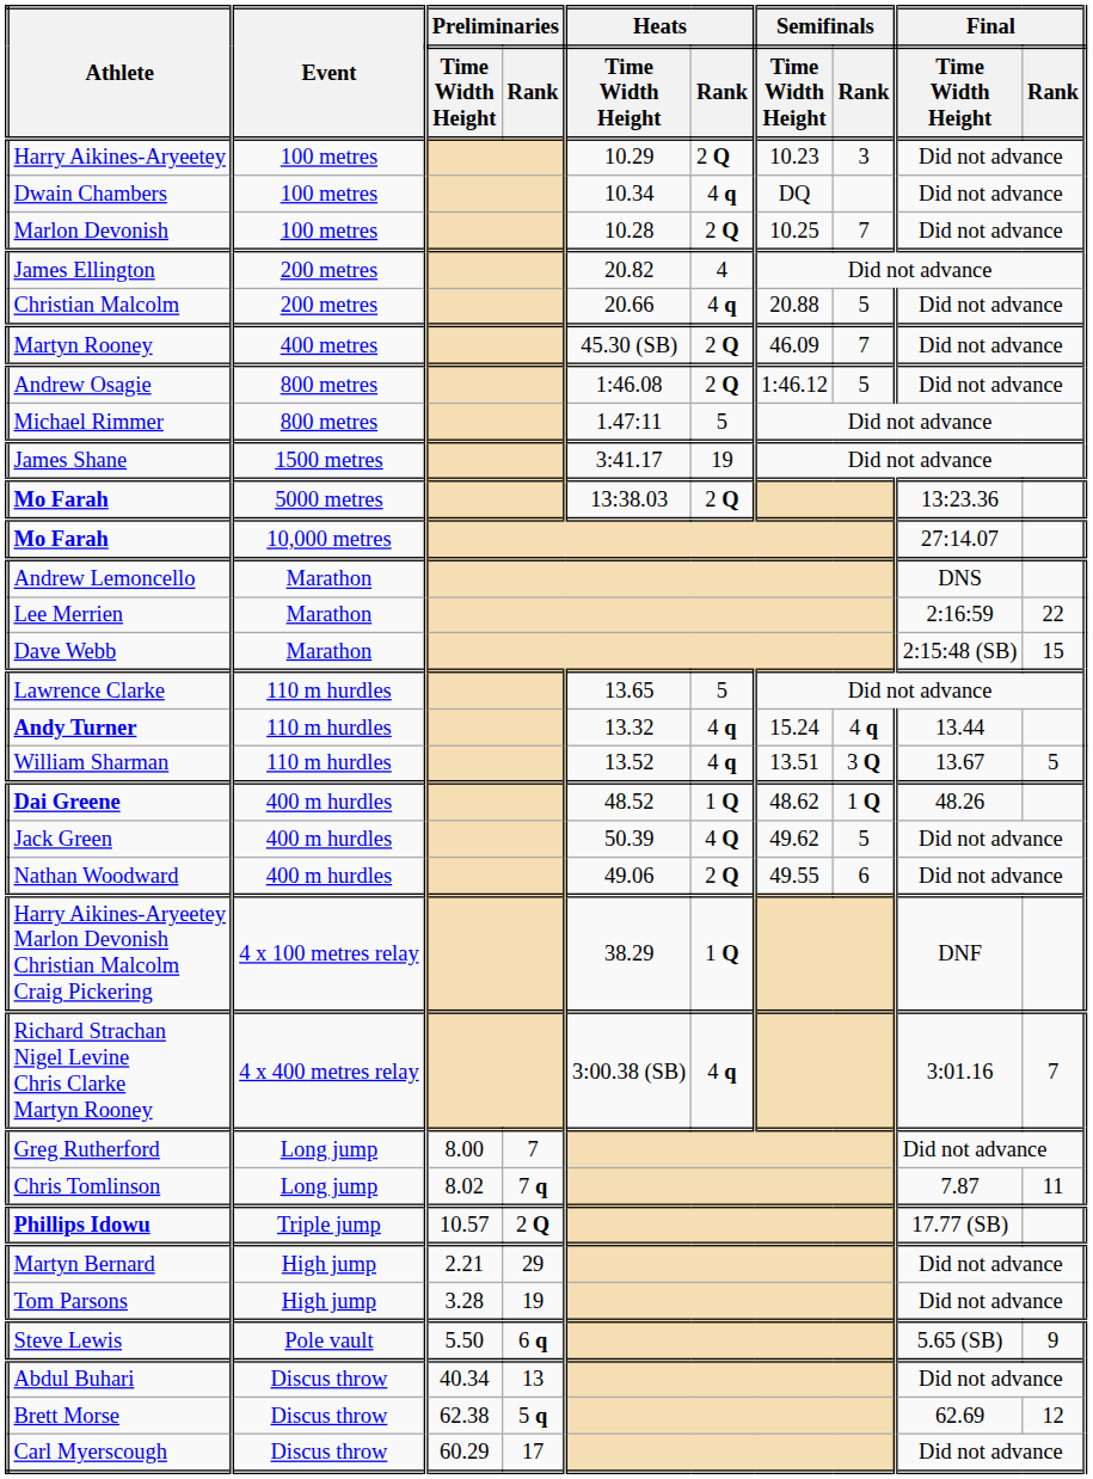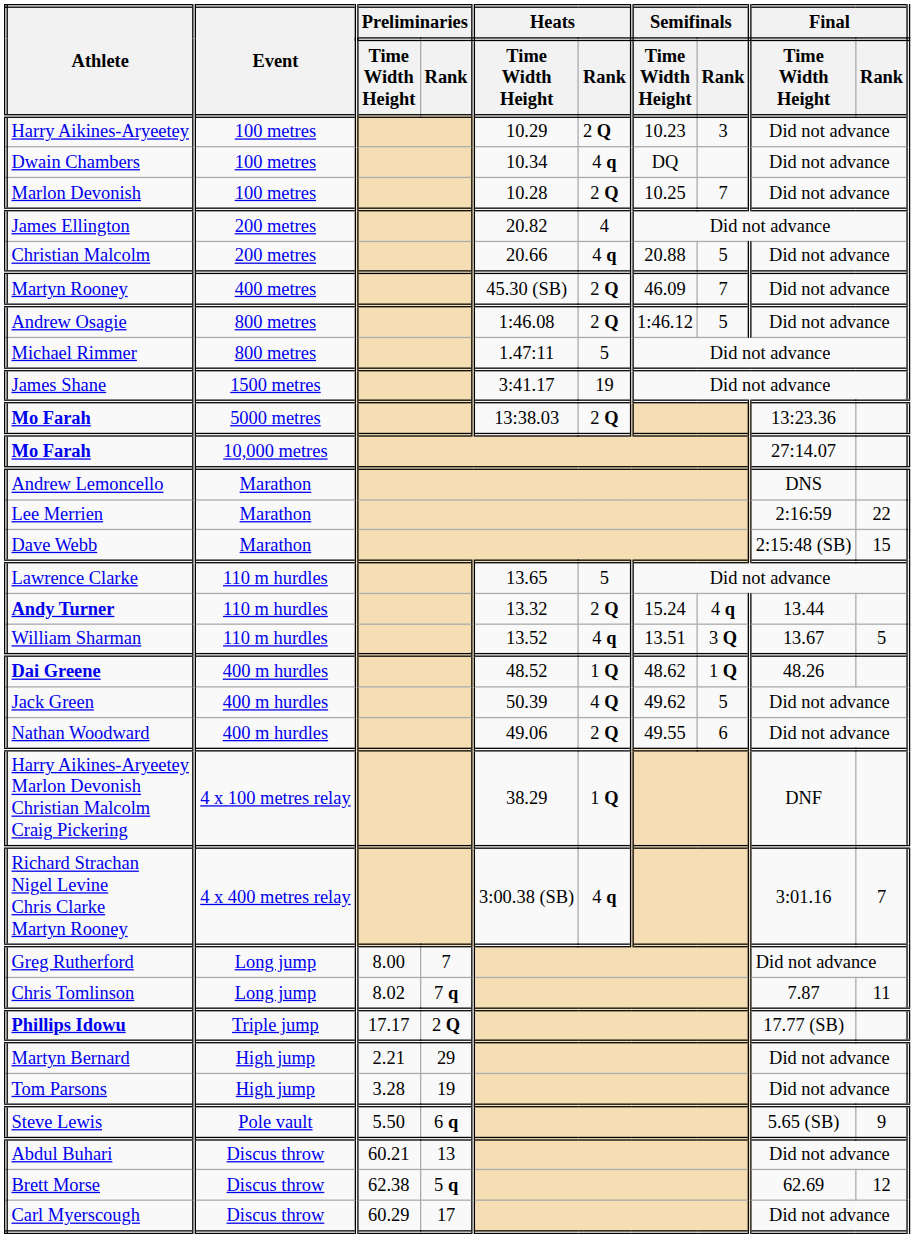 <table class=wikitable style="font-size:90%; border: double;">
 <tr>
 <th rowspan="2" style="border-right:double">Athlete</th>
 <th rowspan="2" style="border-right:double">Event</th>
 <th colspan="2" style="border-right:double; border-bottom:double;">Preliminaries</th>
 <th colspan="2" style="border-right:double; border-bottom:double;">Heats</th>
 <th colspan="2" style="border-right:double; border-bottom:double;">Semifinals</th>
 <th colspan="2" style="border-right:double; border-bottom:double;">Final</th>
 </tr>
 <tr>
 <th>Time<br>Width<br>Height</th>
 <th style="border-right:double">Rank</th>
 <th>Time<br>Width<br>Height</th>
 <th style="border-right:double">Rank</th>
 <th>Time<br>Width<br>Height</th>
 <th style="border-right:double">Rank</th>
 <th>Time<br>Width<br>Height</th>
 <th style="border-right:double">Rank</th>
 </tr>
 <tr style="border-top: double;">
 <td style="border-right:double"><a href='#'>Harry Aikines-Aryeetey</a></td>
 <td align=center style="border-right:double"><a href='#'>100 metres</a></td>
 <td style="border-right:double" colspan= 2 bgcolor="wheat"></td>
 <td align=center>10.29</td>
 <td style="border-right:double">2 <strong>Q</strong></td>
 <td align=center>10.23</td>
 <td align=center style="border-right:double">3</td>
 <td align=center style="border-right:double" colspan= 2>Did not advance</td>
 </tr>
 <tr>
 <td style="border-right:double"><a href='#'>Dwain Chambers</a></td>
 <td align=center style="border-right:double"><a href='#'>100 metres</a></td>
 <td style="border-right:double" colspan= 2 bgcolor="wheat"></td>
 <td align=center>10.34</td>
 <td align=center style="border-right:double">4 <strong>q</strong></td>
 <td align=center>DQ</td>
 <td style="border-right:double"></td>
 <td align=center style="border-right:double" colspan= 2>Did not advance</td>
 </tr>
 <tr>
 <td style="border-right:double"><a href='#'>Marlon Devonish</a></td>
 <td align=center style="border-right:double"><a href='#'>100 metres</a></td>
 <td style="border-right:double" colspan= 2 bgcolor="wheat"></td>
 <td align=center>10.28</td>
 <td align=center style="border-right:double">2 <strong>Q</strong></td>
 <td align=center>10.25</td>
 <td align=center style="border-right:double">7</td>
 <td align=center style="border-right:double" colspan= 2>Did not advance</td>
 </tr>
 <tr style="border-top: double;">
 <td style="border-right:double"><a href='#'>James Ellington</a></td>
 <td align=center style="border-right:double"><a href='#'>200 metres</a></td>
 <td align=center style="border-right:double" colspan= 2 bgcolor="wheat"></td>
 <td align=center>20.82</td>
 <td align=center style="border-right:double">4</td>
 <td align=center style="border-right:double" colspan= 4>Did not advance</td>
 </tr>
 <tr>
 <td style="border-right:double"><a href='#'>Christian Malcolm</a></td>
 <td align=center style="border-right:double"><a href='#'>200 metres</a></td>
 <td align=center style="border-right:double" colspan= 2 bgcolor="wheat"></td>
 <td align=center>20.66</td>
 <td align=center style="border-right:double">4 <strong>q</strong></td>
 <td align=center>20.88</td>
 <td align=center style="border-right:double">5</td>
 <td align=center style="border-right:double" colspan= 2>Did not advance</td>
 </tr>
 <tr style="border-top: double;">
 <td style="border-right:double"><a href='#'>Martyn Rooney</a></td>
 <td align=center style="border-right:double"><a href='#'>400 metres</a></td>
 <td align=center style="border-right:double" colspan= 2 bgcolor="wheat"></td>
 <td align=center>45.30 (SB)</td>
 <td align=center style="border-right:double">2 <strong>Q</strong></td>
 <td align=center>46.09</td>
 <td align=center style="border-right:double">7</td>
 <td align=center style="border-right:double" colspan= 2>Did not advance</td>
 </tr>
 <tr style="border-top: double;">
 <td style="border-right:double"><a href='#'>Andrew Osagie</a></td>
 <td align=center style="border-right:double"><a href='#'>800 metres</a></td>
 <td align=center style="border-right:double" colspan= 2 bgcolor="wheat"></td>
 <td align=center>1:46.08</td>
 <td align=center style="border-right:double">2 <strong>Q</strong></td>
 <td align=center>1:46.12</td>
 <td align=center style="border-right:double">5</td>
 <td align=center style="border-right:double" colspan= 2>Did not advance</td>
 </tr>
 <tr>
 <td style="border-right:double"><a href='#'>Michael Rimmer</a></td>
 <td align=center style="border-right:double"><a href='#'>800 metres</a></td>
 <td align=center style="border-right:double" colspan= 2 bgcolor="wheat"></td>
 <td align=center>1.47:11</td>
 <td align=center style="border-right:double">5</td>
 <td align=center style="border-right:double" colspan= 4>Did not advance</td>
 </tr>
 <tr style="border-top: double;">
 <td style="border-right:double"><a href='#'>James Shane</a></td>
 <td align=center style="border-right:double"><a href='#'>1500 metres</a></td>
 <td align=center style="border-right:double" colspan= 2 bgcolor="wheat"></td>
 <td align=center>3:41.17</td>
 <td align=center style="border-right:double">19</td>
 <td align=center colspan="4">Did not advance</td>
 </tr>
 <tr style="border-top: double;">
 <td style="border-right:double"><strong><a href='#'>Mo Farah</a></strong></td>
 <td align=center style="border-right:double"><a href='#'>5000 metres</a></td>
 <td align=center style="border-right:double" colspan= 2 bgcolor="wheat"></td>
 <td align=center>13:38.03</td>
 <td align=center style="border-right:double">2 <strong>Q</strong></td>
 <td style="border-right:double" colspan= 2 bgcolor="wheat"></td>
 <td align=center>13:23.36</td>
 <td align=center></td>
 </tr>
 <tr style="border-top: double;">
 <td style="border-right:double"><strong><a href='#'>Mo Farah</a></strong></td>
 <td align=center style="border-right:double"><a href='#'>10,000 metres</a></td>
 <td align=center style="border-right:double" colspan= 6 bgcolor="wheat"></td>
 <td align=center>27:14.07</td>
 <td align=center></td>
 </tr>
 <tr style="border-top: double;">
 <td style="border-right:double"><a href='#'>Andrew Lemoncello</a></td>
 <td align=center style="border-right:double"><a href='#'>Marathon</a></td>
 <td style="border-right:double" colspan= 6 bgcolor="wheat"></td>
 <td align=center>DNS</td>
 <td align=center></td>
 </tr>
 <tr>
 <td style="border-right:double"><a href='#'>Lee Merrien</a></td>
 <td align=center style="border-right:double"><a href='#'>Marathon</a></td>
 <td style="border-right:double" colspan= 6 bgcolor="wheat"></td>
 <td align=center>2:16:59</td>
 <td align=center>22</td>
 </tr>
 <tr>
 <td style="border-right:double"><a href='#'>Dave Webb</a></td>
 <td align=center style="border-right:double"><a href='#'>Marathon</a></td>
 <td style="border-right:double" colspan= 6 bgcolor="wheat"></td>
 <td align=center>2:15:48 (SB)</td>
 <td align=center>15</td>
 </tr>
 <tr style="border-top: double;">
 <td style="border-right:double"><a href='#'>Lawrence Clarke</a></td>
 <td align=center style="border-right:double"><a href='#'>110 m hurdles</a></td>
 <td style="border-right:double" colspan= 2 bgcolor="wheat"></td>
 <td align=center>13.65</td>
 <td align=center style="border-right:double">5</td>
 <td align=center style="border-right:double" colspan= 4>Did not advance</td>
 </tr>
 <tr>
 <td style="border-right:double"><strong><a href='#'>Andy Turner</a></strong></td>
 <td align=center style="border-right:double"><a href='#'>110 m hurdles</a></td>
 <td style="border-right:double" colspan= 2 bgcolor="wheat"></td>
 <td align=center>13.32</td>
-<td align=center style="border-right:double">4 <strong>q</strong></td>
+<td align=center style="border-right:double">2 <strong>Q</strong></td>
 <td align=center>15.24</td>
 <td align=center style="border-right:double">4 <strong>q</strong></td>
 <td align=center>13.44</td>
 <td align=center></td>
 </tr>
 <tr>
 <td style="border-right:double"><a href='#'>William Sharman</a></td>
 <td align=center style="border-right:double"><a href='#'>110 m hurdles</a></td>
 <td style="border-right:double" colspan= 2 bgcolor="wheat"></td>
 <td align=center>13.52</td>
 <td align=center style="border-right:double">4 <strong>q</strong></td>
 <td align=center>13.51</td>
 <td align=center style="border-right:double">3 <strong>Q</strong></td>
 <td align=center>13.67</td>
 <td align=center>5</td>
 </tr>
 <tr style="border-top: double;">
 <td style="border-right:double"><strong><a href='#'>Dai Greene</a></strong></td>
 <td align=center style="border-right:double"><a href='#'>400 m hurdles</a></td>
 <td style="border-right:double" colspan= 2 bgcolor="wheat"></td>
 <td align=center>48.52</td>
 <td align=center style="border-right:double">1 <strong>Q</strong></td>
 <td align=center>48.62</td>
 <td align=center style="border-right:double">1 <strong>Q</strong></td>
 <td align=center>48.26</td>
 <td align=center style="border-right:double"></td>
 </tr>
 <tr>
 <td style="border-right:double"><a href='#'>Jack Green</a></td>
 <td align=center style="border-right:double"><a href='#'>400 m hurdles</a></td>
 <td style="border-right:double" colspan= 2 bgcolor="wheat"></td>
 <td align=center>50.39</td>
 <td align=center style="border-right:double">4 <strong>Q</strong></td>
 <td align=center>49.62</td>
 <td align=center style="border-right:double">5</td>
 <td align=center style="border-right:double" colspan= 2>Did not advance</td>
 </tr>
 <tr>
 <td style="border-right:double"><a href='#'>Nathan Woodward</a></td>
 <td align=center style="border-right:double"><a href='#'>400 m hurdles</a></td>
 <td style="border-right:double" colspan= 2 bgcolor="wheat"></td>
 <td align=center>49.06</td>
 <td align=center style="border-right:double">2 <strong>Q</strong></td>
 <td align=center>49.55</td>
 <td align=center style="border-right:double">6</td>
 <td align=center style="border-right:double" colspan= 2>Did not advance</td>
 </tr>
 <tr style="border-top: double;">
 <td style="border-right:double"><a href='#'>Harry Aikines-Aryeetey</a><br><a href='#'>Marlon Devonish</a><br><a href='#'>Christian Malcolm</a><br><a href='#'>Craig Pickering</a><br></td>
 <td align=center style="border-right:double"><a href='#'>4 x 100 metres relay</a></td>
 <td style="border-right:double" colspan= 2 bgcolor="wheat"></td>
 <td align=center>38.29</td>
 <td align=center style="border-right:double">1 <strong>Q</strong></td>
 <td style="border-right:double" colspan= 2 bgcolor="wheat"></td>
 <td align=center>DNF</td>
 <td align=center></td>
 </tr>
 <tr style="border-top: double;">
 <td style="border-right:double"><a href='#'>Richard Strachan</a><br><a href='#'>Nigel Levine</a><br><a href='#'>Chris Clarke</a><br><a href='#'>Martyn Rooney</a><br></td>
 <td align=center style="border-right:double"><a href='#'>4 x 400 metres relay</a></td>
 <td style="border-right:double" colspan= 2 bgcolor="wheat"></td>
 <td align=center>3:00.38 (SB)</td>
 <td align=center style="border-right:double">4 <strong>q</strong></td>
 <td style="border-right:double" colspan= 2 bgcolor="wheat"></td>
 <td align=center>3:01.16</td>
 <td align=center>7</td>
 </tr>
 <tr style="border-top: double;">
 <td style="border-right:double"><a href='#'>Greg Rutherford</a></td>
 <td align=center style="border-right:double"><a href='#'>Long jump</a></td>
 <td align=center>8.00</td>
 <td align=center style="border-right:double">7</td>
 <td style="border-right:double" colspan= 4 bgcolor="wheat"></td>
 <td style="border-right:double" colspan= 2>Did not advance</td>
 </tr>
 <tr>
 <td style="border-right:double"><a href='#'>Chris Tomlinson</a></td>
 <td align=center style="border-right:double"><a href='#'>Long jump</a></td>
 <td align=center>8.02</td>
 <td align=center style="border-right:double">7 <strong>q</strong></td>
 <td style="border-right:double" colspan= 4  bgcolor="wheat"></td>
 <td align=center>7.87</td>
 <td align=center>11</td>
 </tr>
 <tr style="border-top: double;">
 <td style="border-right:double"><strong><a href='#'>Phillips Idowu</a></strong></td>
 <td align=center style="border-right:double"><a href='#'>Triple jump</a></td>
-<td align=center>10.57</td>
+<td align=center>17.17</td>
 <td align=center style="border-right:double">2 <strong>Q</strong></td>
 <td style="border-right:double" colspan= 4  bgcolor="wheat"></td>
 <td align=center>17.77 (SB)</td>
 <td align=center></td>
 </tr>
 <tr style="border-top: double;">
 <td style="border-right:double"><a href='#'>Martyn Bernard</a></td>
 <td align=center style="border-right:double"><a href='#'>High jump</a></td>
 <td align=center>2.21</td>
 <td align=center style="border-right:double">29</td>
 <td style="border-right:double" colspan= 4 bgcolor="wheat"></td>
 <td align=center colspan="2" align=center>Did not advance</td>
 </tr>
 <tr>
 <td style="border-right:double"><a href='#'>Tom Parsons</a></td>
 <td align=center style="border-right:double"><a href='#'>High jump</a></td>
 <td align=center>3.28</td>
 <td align=center style="border-right:double">19</td>
 <td style="border-right:double" colspan= 4 bgcolor="wheat"></td>
 <td align=center colspan="2" align=center>Did not advance</td>
 </tr>
 <tr style="border-top: double;">
 <td style="border-right:double"><a href='#'>Steve Lewis</a></td>
 <td align=center style="border-right:double"><a href='#'>Pole vault</a></td>
 <td align=center>5.50</td>
 <td align=center style="border-right:double">6 <strong>q</strong></td>
 <td style="border-right:double" colspan= 4 bgcolor="wheat"></td>
 <td align=center>5.65 (SB)</td>
 <td align=center>9</td>
 </tr>
 <tr style="border-top: double;">
 <td style="border-right:double"><a href='#'>Abdul Buhari</a></td>
 <td align=center style="border-right:double"><a href='#'>Discus throw</a></td>
-<td align=center>40.34</td>
+<td align=center>60.21</td>
 <td align=center style="border-right:double">13</td>
 <td style="border-right:double" colspan= 4 bgcolor="wheat"></td>
 <td align=center style="border-right:double" colspan= 2>Did not advance</td>
 </tr>
 <tr>
 <td style="border-right:double"><a href='#'>Brett Morse</a></td>
 <td align=center style="border-right:double"><a href='#'>Discus throw</a></td>
 <td align=center>62.38</td>
 <td align=center style="border-right:double">5 <strong>q</strong></td>
 <td style="border-right:double" colspan= 4 bgcolor="wheat"></td>
 <td align=center>62.69</td>
 <td align=center>12</td>
 </tr>
 <tr>
 <td style="border-right:double"><a href='#'>Carl Myerscough</a></td>
 <td align=center style="border-right:double"><a href='#'>Discus throw</a></td>
 <td align=center>60.29</td>
 <td align=center style="border-right:double">17</td>
 <td style="border-right:double" colspan= 4 bgcolor="wheat"></td>
 <td align=center style="border-right:double" colspan= 2>Did not advance</td>
 </tr>
 </table>
